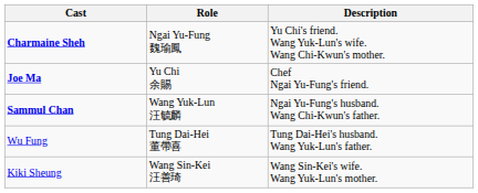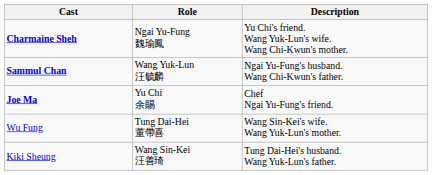 <table class="wikitable" style="width:55%;">
 <tr>
 <th>Cast</th>
 <th>Role</th>
 <th>Description</th>
 </tr>
 <tr>
 <td><strong><a href='#'>Charmaine Sheh</a></strong></td>
 <td>Ngai Yu-Fung <br> 魏瑜鳳</td>
 <td>Yu Chi's friend. <br> Wang Yuk-Lun's wife. <br> Wang Chi-Kwun's mother.</td>
 </tr>
 <tr>
+<td><strong><a href='#'>Sammul Chan</a></strong></td>
+<td>Wang Yuk-Lun <br> 汪毓麟</td>
+<td>Ngai Yu-Fung's husband. <br> Wang Chi-Kwun's father.</td>
+</tr>
+<tr>
 <td><strong><a href='#'>Joe Ma</a></strong></td>
 <td>Yu Chi <br> 余賜</td>
 <td>Chef <br> Ngai Yu-Fung's friend.</td>
 </tr>
 <tr>
-<td><strong><a href='#'>Sammul Chan</a></strong></td>
-<td>Wang Yuk-Lun <br> 汪毓麟</td>
-<td>Ngai Yu-Fung's husband. <br> Wang Chi-Kwun's father.</td>
-</tr>
-<tr>
 <td><a href='#'>Wu Fung</a></td>
 <td>Tung Dai-Hei <br> 董帶喜</td>
-<td>Tung Dai-Hei's husband. <br> Wang Yuk-Lun's father.</td>
+<td>Wang Sin-Kei's wife. <br> Wang Yuk-Lun's mother.</td>
 </tr>
 <tr>
 <td><a href='#'>Kiki Sheung</a></td>
 <td>Wang Sin-Kei <br> 汪善琦</td>
-<td>Wang Sin-Kei's wife. <br> Wang Yuk-Lun's mother.</td>
+<td>Tung Dai-Hei's husband. <br> Wang Yuk-Lun's father.</td>
 </tr>
 </table>
